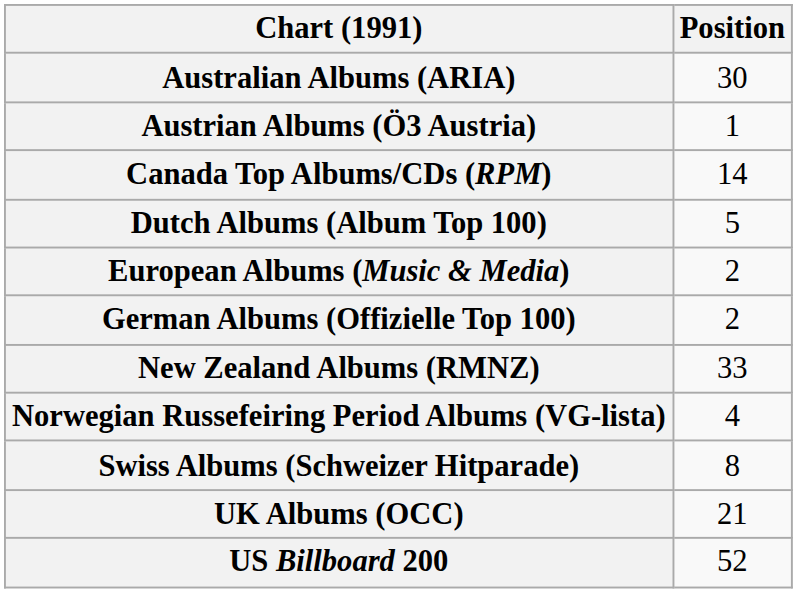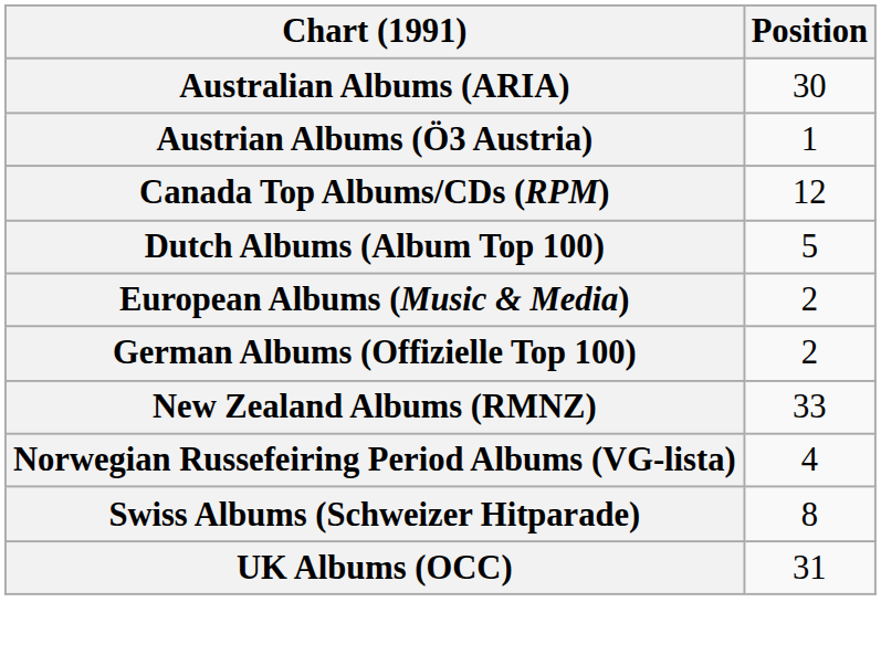 <table class="wikitable sortable plainrowheaders" style="text-align:center">
 <tr>
 <th scope="col">Chart (1991)</th>
 <th scope="col">Position</th>
 </tr>
 <tr>
 <th scope="row">Australian Albums (ARIA)</th>
 <td>30</td>
 </tr>
 <tr>
 <th scope="row">Austrian Albums (Ö3 Austria)</th>
 <td>1</td>
 </tr>
 <tr>
 <th scope="row">Canada Top Albums/CDs (<em>RPM</em>)</th>
-<td>14</td>
+<td>12</td>
 </tr>
 <tr>
 <th scope="row">Dutch Albums (Album Top 100)</th>
 <td>5</td>
 </tr>
 <tr>
 <th scope="row">European Albums (<em>Music & Media</em>)</th>
 <td>2</td>
 </tr>
 <tr>
 <th scope="row">German Albums (Offizielle Top 100)</th>
 <td>2</td>
 </tr>
 <tr>
 <th scope="row">New Zealand Albums (RMNZ)</th>
 <td>33</td>
 </tr>
 <tr>
 <th scope="row">Norwegian Russefeiring Period Albums (VG-lista)</th>
 <td>4</td>
 </tr>
 <tr>
 <th scope="row">Swiss Albums (Schweizer Hitparade)</th>
 <td>8</td>
 </tr>
 <tr>
 <th scope="row">UK Albums (OCC)</th>
-<td>21</td>
-</tr>
-<tr>
-<th scope="row">US <em>Billboard</em> 200</th>
-<td>52</td>
+<td>31</td>
 </tr>
 </table>
